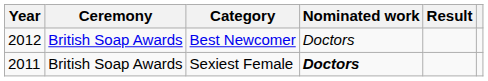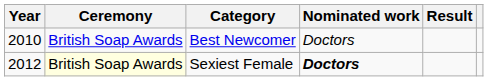 <table class="wikitable">
 <tr>
 <th>Year</th>
 <th>Ceremony</th>
 <th>Category</th>
 <th>Nominated work</th>
 <th>Result</th>
 <th></th>
 </tr>
 <tr>
-<td>2012</td>
+<td>2010</td>
 <td><a href='#'>British Soap Awards</a></td>
 <td><a href='#'>Best Newcomer</a></td>
 <td><em>Doctors</em></td>
 <td></td>
 <td align="center"></td>
 </tr>
 <tr>
-<td>2011</td>
-<td>British Soap Awards</td>
+<td>2012</td>
+<td style="background: lightyellow;">British Soap Awards</td>
 <td>Sexiest Female</td>
 <td><strong><em>Doctors</em></strong></td>
 <td></td>
 <td align="center"></td>
 </tr>
 </table>
